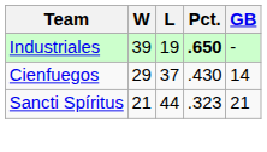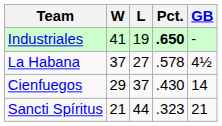 <table class="wikitable">
 <tr>
 <th>Team</th>
 <th>W</th>
 <th>L</th>
 <th>Pct.</th>
 <th><a href='#'>GB</a></th>
 </tr>
 <tr style="background-color:#ccffcc;">
 <td><a href='#'>Industriales</a></td>
-<td>39</td>
+<td>41</td>
 <td>19</td>
 <td><strong>.650</strong></td>
 <td>-</td>
+</tr>
+<tr>
+<td><a href='#'>La Habana</a></td>
+<td>37</td>
+<td>27</td>
+<td>.578</td>
+<td>4½</td>
 </tr>
 <tr>
 <td><a href='#'>Cienfuegos</a></td>
 <td>29</td>
 <td>37</td>
 <td>.430</td>
 <td>14</td>
 </tr>
 <tr>
 <td><a href='#'>Sancti Spíritus</a></td>
 <td>21</td>
 <td>44</td>
 <td>.323</td>
 <td>21</td>
 </tr>
 </table>
